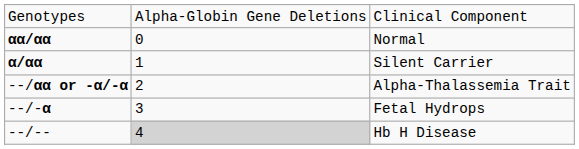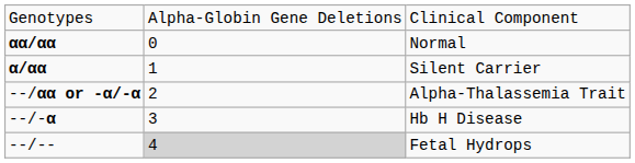 <table class="wikitable">
 <tr>
 <td>Genotypes</td>
 <td>Alpha-Globin Gene Deletions</td>
 <td>Clinical Component</td>
 </tr>
 <tr>
 <td><strong>αα/αα</strong></td>
 <td>0</td>
 <td>Normal</td>
 </tr>
 <tr>
 <td><strong>α/αα</strong></td>
 <td>1</td>
 <td>Silent Carrier</td>
 </tr>
 <tr>
 <td>--/<strong>αα or -α/-α</strong></td>
 <td>2</td>
 <td>Alpha-Thalassemia Trait</td>
 </tr>
 <tr>
 <td>--/-<strong>α</strong></td>
 <td>3</td>
-<td>Fetal Hydrops</td>
+<td>Hb H Disease</td>
 </tr>
 <tr>
 <td>--/--</td>
 <td style="background: lightgrey;">4</td>
-<td>Hb H Disease</td>
+<td>Fetal Hydrops</td>
 </tr>
 </table>
